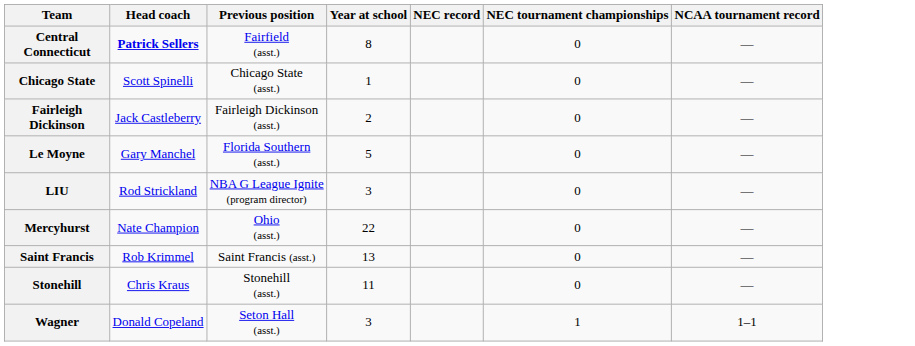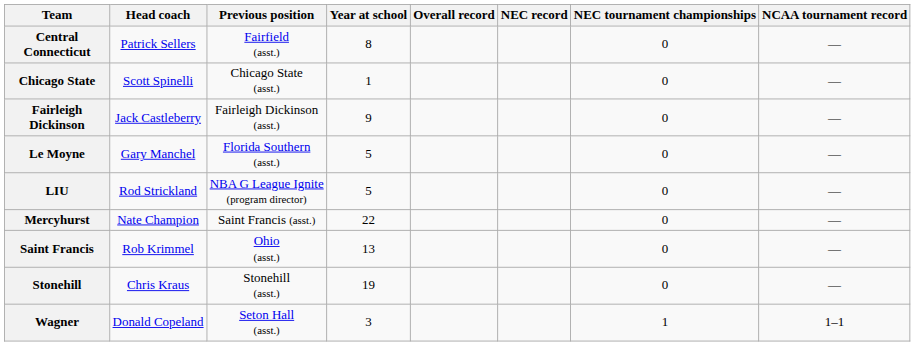 <table class="wikitable sortable" style="text-align: center;font-size:90%;">
 <tr>
 <th width="110">Team</th>
 <th>Head coach</th>
 <th>Previous position</th>
 <th>Year at school</th>
+<th>Overall record</th>
 <th>NEC record</th>
 <th>NEC tournament championships</th>
 <th>NCAA tournament record</th>
 </tr>
 <tr>
 <th style=>Central Connecticut</th>
-<td><strong><a href='#'>Patrick Sellers</a></strong></td>
+<td><a href='#'>Patrick Sellers</a></td>
 <td><a href='#'>Fairfield</a><br><small>(asst.)</small></td>
 <td>8</td>
+<td></td>
 <td></td>
 <td>0</td>
 <td>—</td>
 </tr>
 <tr>
 <th style=>Chicago State</th>
 <td><a href='#'>Scott Spinelli</a></td>
 <td>Chicago State<br><small>(asst.)</small></td>
 <td>1</td>
 <td></td>
+<td></td>
 <td>0</td>
 <td>—</td>
 </tr>
 <tr>
 <th style=>Fairleigh Dickinson</th>
 <td><a href='#'>Jack Castleberry</a></td>
 <td>Fairleigh Dickinson<br><small>(asst.)</small></td>
-<td>2</td>
+<td>9</td>
+<td></td>
 <td></td>
 <td>0</td>
 <td>—</td>
 </tr>
 <tr>
 <th style=>Le Moyne</th>
 <td><a href='#'>Gary Manchel</a></td>
 <td><a href='#'>Florida Southern</a><br><small>(asst.)</small></td>
 <td>5</td>
 <td></td>
+<td></td>
 <td>0</td>
 <td>—</td>
 </tr>
 <tr>
 <th style=>LIU</th>
 <td><a href='#'>Rod Strickland</a></td>
 <td><a href='#'>NBA G League Ignite</a><br><small>(program director)</small></td>
-<td>3</td>
+<td>5</td>
+<td></td>
 <td></td>
 <td>0</td>
 <td>—</td>
 </tr>
 <tr>
 <th style=>Mercyhurst</th>
 <td><a href='#'>Nate Champion</a></td>
-<td><a href='#'>Ohio</a><br><small>(asst.)</small></td>
+<td>Saint Francis <small>(asst.)</small></td>
 <td>22</td>
+<td></td>
 <td></td>
 <td>0</td>
 <td>—</td>
 </tr>
 <tr>
 <th style=>Saint Francis</th>
 <td><a href='#'>Rob Krimmel</a></td>
-<td>Saint Francis <small>(asst.)</small></td>
+<td><a href='#'>Ohio</a><br><small>(asst.)</small></td>
 <td>13</td>
+<td></td>
 <td></td>
 <td>0</td>
 <td>—</td>
 </tr>
 <tr>
 <th style=>Stonehill</th>
 <td><a href='#'>Chris Kraus</a></td>
 <td>Stonehill<br><small>(asst.)</small></td>
-<td>11</td>
+<td>19</td>
+<td></td>
 <td></td>
 <td>0</td>
 <td>—</td>
 </tr>
 <tr>
 <th style=>Wagner</th>
 <td><a href='#'>Donald Copeland</a></td>
 <td><a href='#'>Seton Hall</a><br><small>(asst.)</small></td>
 <td>3</td>
 <td></td>
+<td></td>
 <td>1</td>
 <td>1–1</td>
 </tr>
 </table>
